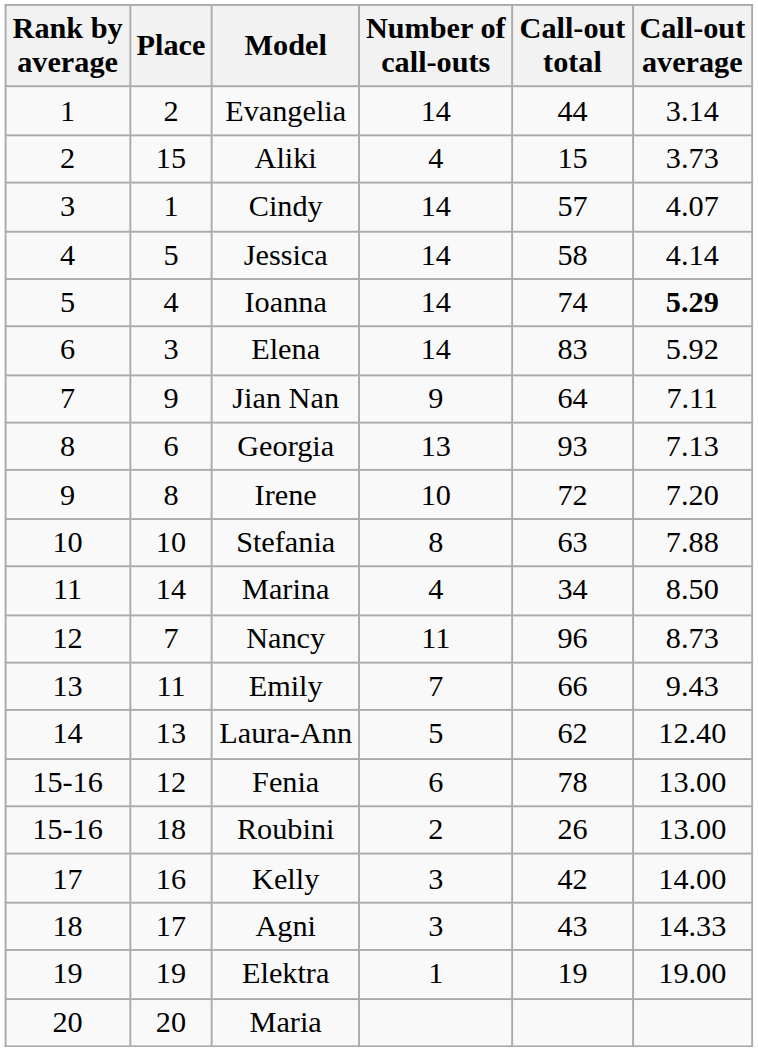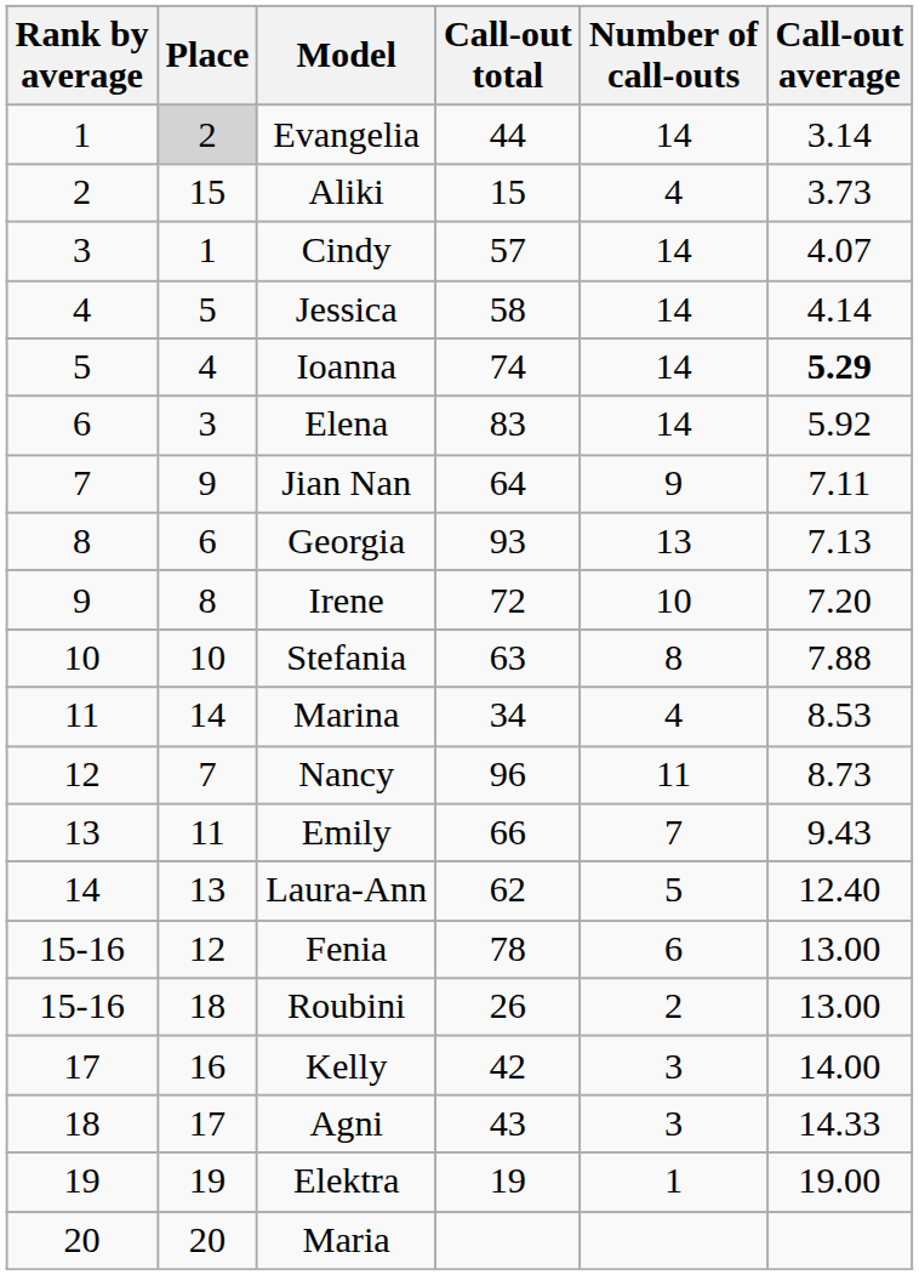 <table class="wikitable sortable" style="margin:auto; text-align:center; white-space:nowrap">
 <tr>
 <th>Rank by<br>average</th>
 <th>Place</th>
 <th>Model</th>
+<th>Call-out<br>total</th>
 <th>Number of<br>call-outs</th>
-<th>Call-out<br>total</th>
 <th>Call-out<br>average</th>
 </tr>
 <tr>
 <td>1</td>
-<td>2</td>
+<td style="background: lightgrey;">2</td>
 <td>Evangelia</td>
+<td>44</td>
 <td>14</td>
-<td>44</td>
 <td>3.14</td>
 </tr>
 <tr>
 <td>2</td>
 <td>15</td>
 <td>Aliki</td>
+<td>15</td>
 <td>4</td>
-<td>15</td>
 <td>3.73</td>
 </tr>
 <tr>
 <td>3</td>
 <td>1</td>
 <td>Cindy</td>
+<td>57</td>
 <td>14</td>
-<td>57</td>
 <td>4.07</td>
 </tr>
 <tr>
 <td>4</td>
 <td>5</td>
 <td>Jessica</td>
+<td>58</td>
 <td>14</td>
-<td>58</td>
 <td>4.14</td>
 </tr>
 <tr>
 <td>5</td>
 <td>4</td>
 <td>Ioanna</td>
+<td>74</td>
 <td>14</td>
-<td>74</td>
 <td><strong>5.29</strong></td>
 </tr>
 <tr>
 <td>6</td>
 <td>3</td>
 <td>Elena</td>
+<td>83</td>
 <td>14</td>
-<td>83</td>
 <td>5.92</td>
 </tr>
 <tr>
 <td>7</td>
 <td>9</td>
 <td>Jian Nan</td>
+<td>64</td>
 <td>9</td>
-<td>64</td>
 <td>7.11</td>
 </tr>
 <tr>
 <td>8</td>
 <td>6</td>
 <td>Georgia</td>
+<td>93</td>
 <td>13</td>
-<td>93</td>
 <td>7.13</td>
 </tr>
 <tr>
 <td>9</td>
 <td>8</td>
 <td>Irene</td>
+<td>72</td>
 <td>10</td>
-<td>72</td>
 <td>7.20</td>
 </tr>
 <tr>
 <td>10</td>
 <td>10</td>
 <td>Stefania</td>
+<td>63</td>
 <td>8</td>
-<td>63</td>
 <td>7.88</td>
 </tr>
 <tr>
 <td>11</td>
 <td>14</td>
 <td>Marina</td>
+<td>34</td>
 <td>4</td>
-<td>34</td>
-<td>8.50</td>
+<td>8.53</td>
 </tr>
 <tr>
 <td>12</td>
 <td>7</td>
 <td>Nancy</td>
+<td>96</td>
 <td>11</td>
-<td>96</td>
 <td>8.73</td>
 </tr>
 <tr>
 <td>13</td>
 <td>11</td>
 <td>Emily</td>
+<td>66</td>
 <td>7</td>
-<td>66</td>
 <td>9.43</td>
 </tr>
 <tr>
 <td>14</td>
 <td>13</td>
 <td>Laura-Ann</td>
+<td>62</td>
 <td>5</td>
-<td>62</td>
 <td>12.40</td>
 </tr>
 <tr>
 <td>15-16</td>
 <td>12</td>
 <td>Fenia</td>
+<td>78</td>
 <td>6</td>
-<td>78</td>
 <td>13.00</td>
 </tr>
 <tr>
 <td>15-16</td>
 <td>18</td>
 <td>Roubini</td>
+<td>26</td>
 <td>2</td>
-<td>26</td>
 <td>13.00</td>
 </tr>
 <tr>
 <td>17</td>
 <td>16</td>
 <td>Kelly</td>
+<td>42</td>
 <td>3</td>
-<td>42</td>
 <td>14.00</td>
 </tr>
 <tr>
 <td>18</td>
 <td>17</td>
 <td>Agni</td>
+<td>43</td>
 <td>3</td>
-<td>43</td>
 <td>14.33</td>
 </tr>
 <tr>
 <td>19</td>
 <td>19</td>
 <td>Elektra</td>
+<td>19</td>
 <td>1</td>
-<td>19</td>
 <td>19.00</td>
 </tr>
 <tr>
 <td>20</td>
 <td>20</td>
 <td>Maria</td>
 <td></td>
 <td></td>
 <td></td>
 </tr>
 </table>
